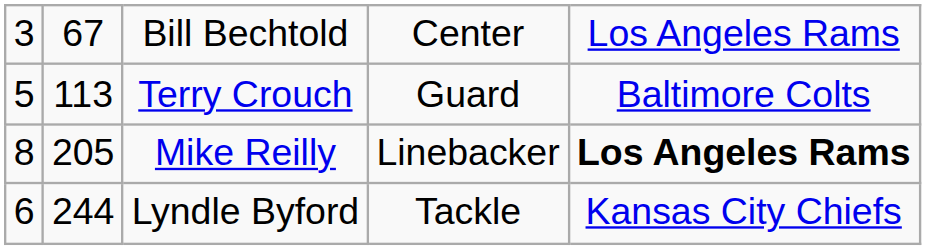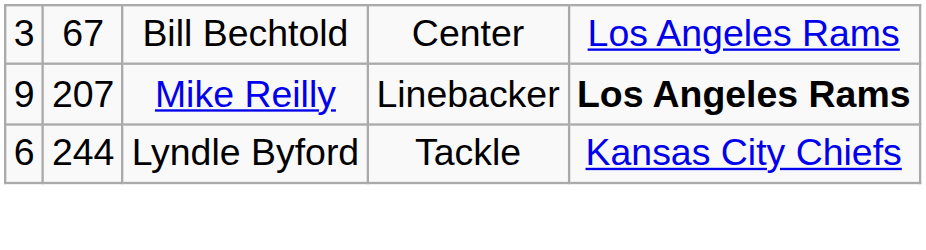 <table class="wikitable" style="text-align:center">
 <tr>
 <td>3</td>
 <td>67</td>
 <td>Bill Bechtold</td>
 <td>Center</td>
 <td><a href='#'>Los Angeles Rams</a></td>
 </tr>
 <tr>
-<td>5</td>
-<td>113</td>
-<td><a href='#'>Terry Crouch</a></td>
-<td>Guard</td>
-<td><a href='#'>Baltimore Colts</a></td>
-</tr>
-<tr>
-<td>8</td>
-<td>205</td>
+<td>9</td>
+<td>207</td>
 <td><a href='#'>Mike Reilly</a></td>
 <td>Linebacker</td>
 <td><strong>Los Angeles Rams</strong></td>
 </tr>
 <tr>
 <td>6</td>
 <td>244</td>
 <td>Lyndle Byford</td>
 <td>Tackle</td>
 <td><a href='#'>Kansas City Chiefs</a></td>
 </tr>
 </table>
